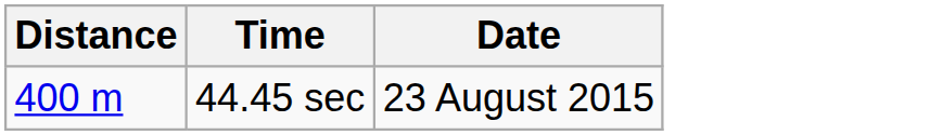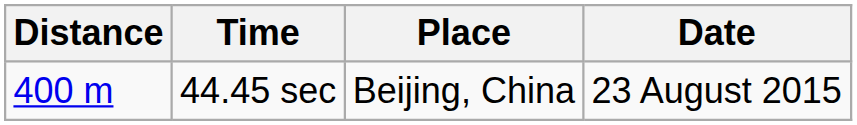 <table class="wikitable">
 <tr>
 <th>Distance</th>
 <th>Time</th>
+<th>Place</th>
 <th>Date</th>
 </tr>
 <tr>
 <td><a href='#'>400 m</a></td>
 <td>44.45 sec</td>
+<td>Beijing, China</td>
 <td>23 August 2015</td>
 </tr>
 </table>
